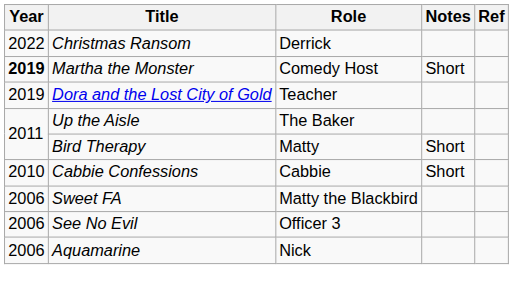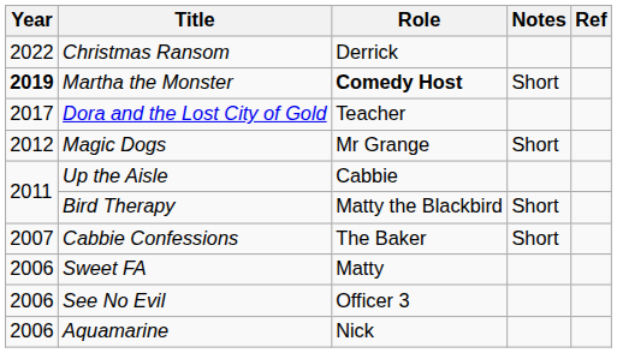 <table class="wikitable sortable">
 <tr>
 <th>Year</th>
 <th>Title</th>
 <th>Role</th>
 <th>Notes</th>
 <th>Ref</th>
 </tr>
 <tr>
 <td>2022</td>
 <td><em>Christmas Ransom</em></td>
 <td>Derrick</td>
 <td></td>
 <td></td>
 </tr>
 <tr>
 <td><strong>2019</strong></td>
 <td><em>Martha the Monster</em></td>
-<td>Comedy Host</td>
+<td><strong>Comedy Host</strong></td>
 <td>Short</td>
 <td></td>
 </tr>
 <tr>
-<td>2019</td>
+<td>2017</td>
 <td><em><a href='#'>Dora and the Lost City of Gold</a></em></td>
 <td>Teacher</td>
 <td></td>
 <td></td>
 </tr>
 <tr>
+<td>2012</td>
+<td><em>Magic Dogs</em></td>
+<td>Mr Grange</td>
+<td>Short</td>
+<td></td>
+</tr>
+<tr>
 <td rowspan="2">2011</td>
 <td><em>Up the Aisle</em></td>
-<td>The Baker</td>
+<td>Cabbie</td>
 <td></td>
 <td></td>
 </tr>
 <tr>
 <td><em>Bird Therapy</em></td>
-<td>Matty</td>
+<td>Matty the Blackbird</td>
 <td>Short</td>
 <td></td>
 </tr>
 <tr>
-<td>2010</td>
+<td>2007</td>
 <td><em>Cabbie Confessions</em></td>
-<td>Cabbie</td>
+<td>The Baker</td>
 <td>Short</td>
 <td></td>
 </tr>
 <tr>
 <td>2006</td>
 <td><em>Sweet FA</em></td>
-<td>Matty the Blackbird</td>
+<td>Matty</td>
 <td></td>
 <td></td>
 </tr>
 <tr>
 <td>2006</td>
 <td><em>See No Evil</em></td>
 <td>Officer 3</td>
 <td></td>
 <td></td>
 </tr>
 <tr>
 <td>2006</td>
 <td><em>Aquamarine</em></td>
 <td>Nick</td>
 <td></td>
 <td></td>
 </tr>
 </table>
